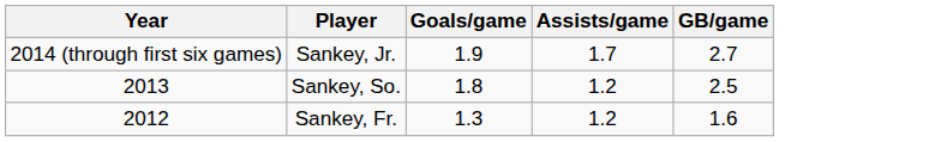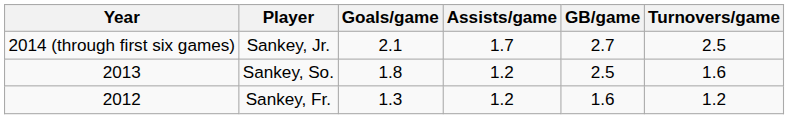 <table class="wikitable" style="text-align:center">
 <tr>
 <th>Year</th>
 <th>Player</th>
 <th>Goals/game</th>
 <th>Assists/game</th>
 <th>GB/game</th>
+<th>Turnovers/game</th>
 </tr>
 <tr>
 <td>2014 (through first six games)</td>
 <td>Sankey, Jr.</td>
-<td>1.9</td>
+<td>2.1</td>
 <td>1.7</td>
 <td>2.7</td>
+<td>2.5</td>
 </tr>
 <tr>
 <td>2013</td>
 <td>Sankey, So.</td>
 <td>1.8</td>
 <td>1.2</td>
 <td>2.5</td>
+<td>1.6</td>
 </tr>
 <tr>
 <td>2012</td>
 <td>Sankey, Fr.</td>
 <td>1.3</td>
 <td>1.2</td>
 <td>1.6</td>
+<td>1.2</td>
 </tr>
 </table>
